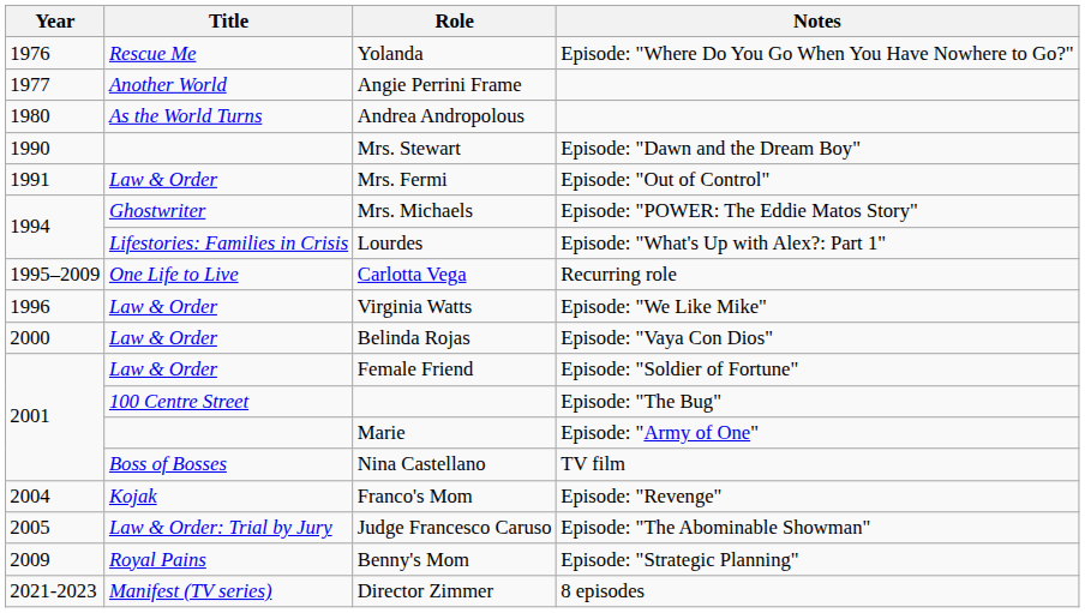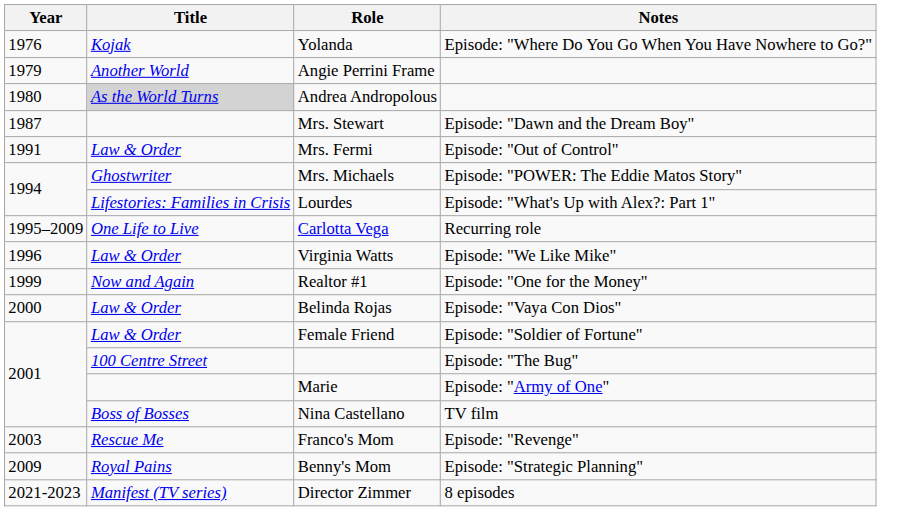 <table class="wikitable sortable">
 <tr>
 <th>Year</th>
 <th>Title</th>
 <th>Role</th>
 <th class="unsortable">Notes</th>
 </tr>
 <tr>
 <td>1976</td>
-<td><em><a href='#'>Rescue Me</a></em></td>
+<td><em><a href='#'>Kojak</a></em></td>
 <td>Yolanda</td>
 <td>Episode: "Where Do You Go When You Have Nowhere to Go?"</td>
 </tr>
 <tr>
-<td>1977</td>
+<td>1979</td>
 <td><em><a href='#'>Another World</a></em></td>
 <td>Angie Perrini Frame</td>
 <td></td>
 </tr>
 <tr>
 <td>1980</td>
-<td><em><a href='#'>As the World Turns</a></em></td>
+<td style="background: lightgrey;"><em><a href='#'>As the World Turns</a></em></td>
 <td>Andrea Andropolous</td>
 <td></td>
 </tr>
 <tr>
-<td>1990</td>
+<td>1987</td>
 <td><em></em></td>
 <td>Mrs. Stewart</td>
 <td>Episode: "Dawn and the Dream Boy"</td>
 </tr>
 <tr>
 <td>1991</td>
 <td><em><a href='#'>Law & Order</a></em></td>
 <td>Mrs. Fermi</td>
 <td>Episode: "Out of Control"</td>
 </tr>
 <tr>
 <td rowspan="2">1994</td>
 <td><em><a href='#'>Ghostwriter</a></em></td>
 <td>Mrs. Michaels</td>
 <td>Episode: "POWER: The Eddie Matos Story"</td>
 </tr>
 <tr>
 <td><em><a href='#'>Lifestories: Families in Crisis</a></em></td>
 <td>Lourdes</td>
 <td>Episode: "What's Up with Alex?: Part 1"</td>
 </tr>
 <tr>
 <td>1995–2009</td>
 <td><em><a href='#'>One Life to Live</a></em></td>
 <td><a href='#'>Carlotta Vega</a></td>
 <td>Recurring role</td>
 </tr>
 <tr>
 <td>1996</td>
 <td><em><a href='#'>Law & Order</a></em></td>
 <td>Virginia Watts</td>
 <td>Episode: "We Like Mike"</td>
 </tr>
 <tr>
+<td>1999</td>
+<td><em><a href='#'>Now and Again</a></em></td>
+<td>Realtor #1</td>
+<td>Episode: "One for the Money"</td>
+</tr>
+<tr>
 <td>2000</td>
 <td><em><a href='#'>Law & Order</a></em></td>
 <td>Belinda Rojas</td>
 <td>Episode: "Vaya Con Dios"</td>
 </tr>
 <tr>
 <td rowspan="4">2001</td>
 <td><em><a href='#'>Law & Order</a></em></td>
 <td>Female Friend</td>
 <td>Episode: "Soldier of Fortune"</td>
 </tr>
 <tr>
 <td><em><a href='#'>100 Centre Street</a></em></td>
 <td></td>
 <td>Episode: "The Bug"</td>
 </tr>
 <tr>
 <td><em></em></td>
 <td>Marie</td>
 <td>Episode: "<a href='#'>Army of One</a>"</td>
 </tr>
 <tr>
 <td><em><a href='#'>Boss of Bosses</a></em></td>
 <td>Nina Castellano</td>
 <td>TV film</td>
 </tr>
 <tr>
-<td>2004</td>
-<td><em><a href='#'>Kojak</a></em></td>
+<td>2003</td>
+<td><em><a href='#'>Rescue Me</a></em></td>
 <td>Franco's Mom</td>
 <td>Episode: "Revenge"</td>
-</tr>
-<tr>
-<td>2005</td>
-<td><em><a href='#'>Law & Order: Trial by Jury</a></em></td>
-<td>Judge Francesco Caruso</td>
-<td>Episode: "The Abominable Showman"</td>
 </tr>
 <tr>
 <td>2009</td>
 <td><em><a href='#'>Royal Pains</a></em></td>
 <td>Benny's Mom</td>
 <td>Episode: "Strategic Planning"</td>
 </tr>
 <tr>
 <td>2021-2023</td>
 <td><em><a href='#'>Manifest (TV series)</a></em></td>
 <td>Director Zimmer</td>
 <td>8 episodes</td>
 </tr>
 </table>
